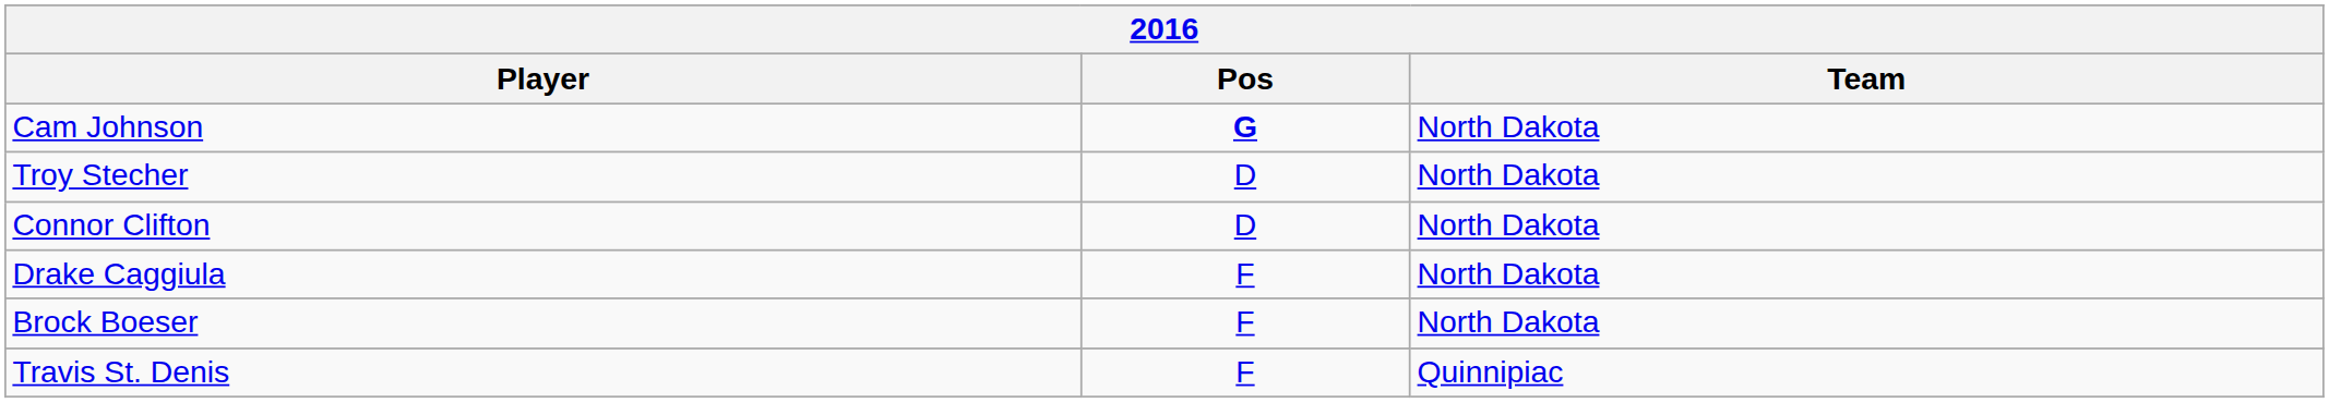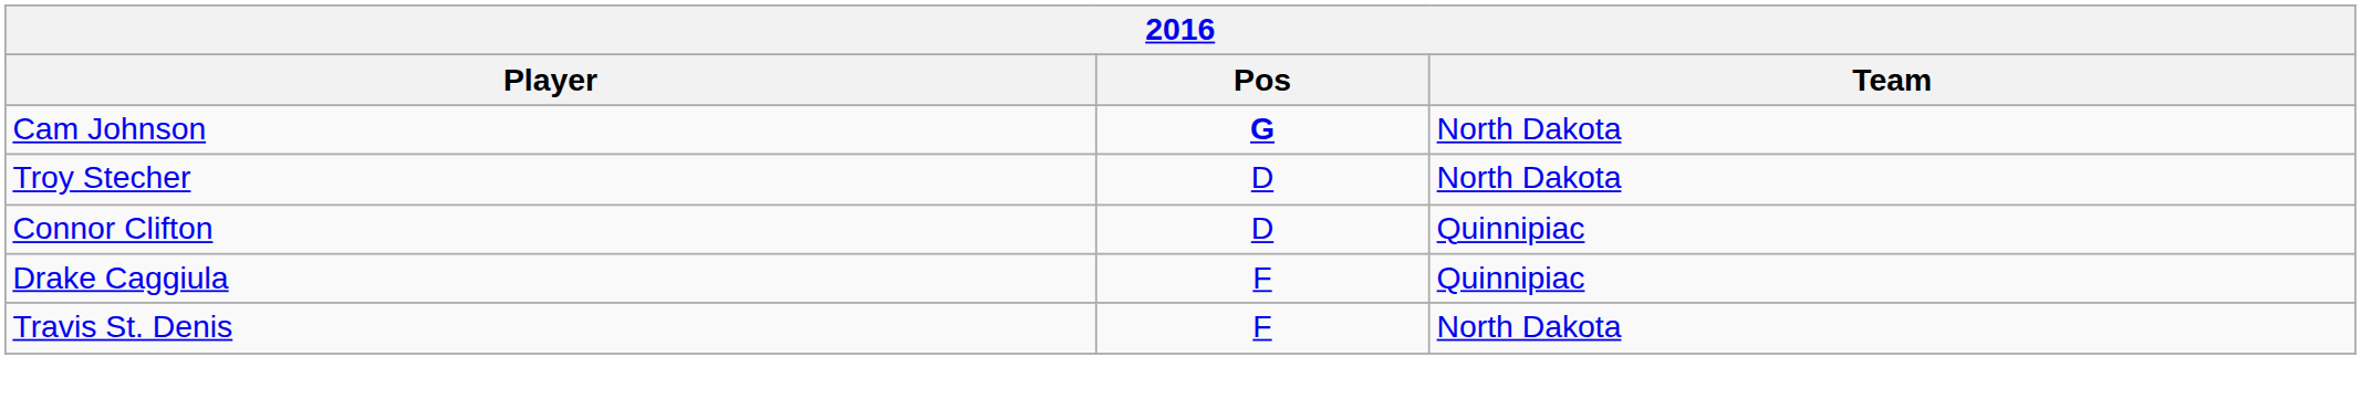 <table class="wikitable" width=95%>
 <tr>
 <th colspan=3><a href='#'>2016</a></th>
 </tr>
 <tr>
 <th>Player</th>
 <th>Pos</th>
 <th>Team</th>
 </tr>
 <tr>
 <td><a href='#'>Cam Johnson</a></td>
 <td style="text-align:center;"><strong><a href='#'>G</a></strong></td>
 <td><a href='#'>North Dakota</a></td>
 </tr>
 <tr>
 <td><a href='#'>Troy Stecher</a></td>
 <td style="text-align:center;"><a href='#'>D</a></td>
 <td><a href='#'>North Dakota</a></td>
 </tr>
 <tr>
 <td><a href='#'>Connor Clifton</a></td>
 <td style="text-align:center;"><a href='#'>D</a></td>
-<td><a href='#'>North Dakota</a></td>
+<td><a href='#'>Quinnipiac</a></td>
 </tr>
 <tr>
 <td><a href='#'>Drake Caggiula</a></td>
 <td style="text-align:center;"><a href='#'>F</a></td>
-<td><a href='#'>North Dakota</a></td>
-</tr>
-<tr>
-<td><a href='#'>Brock Boeser</a></td>
-<td style="text-align:center;"><a href='#'>F</a></td>
-<td><a href='#'>North Dakota</a></td>
+<td><a href='#'>Quinnipiac</a></td>
 </tr>
 <tr>
 <td><a href='#'>Travis St. Denis</a></td>
 <td style="text-align:center;"><a href='#'>F</a></td>
-<td><a href='#'>Quinnipiac</a></td>
+<td><a href='#'>North Dakota</a></td>
 </tr>
 </table>
